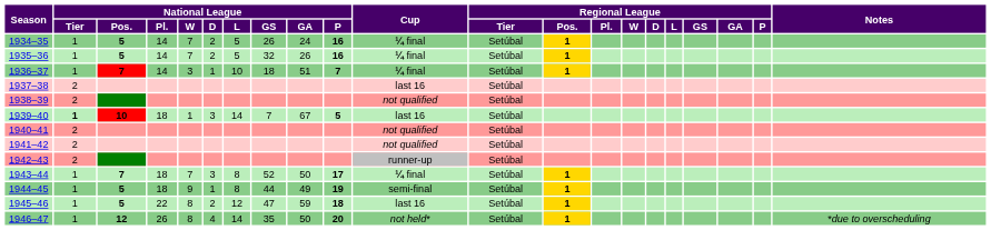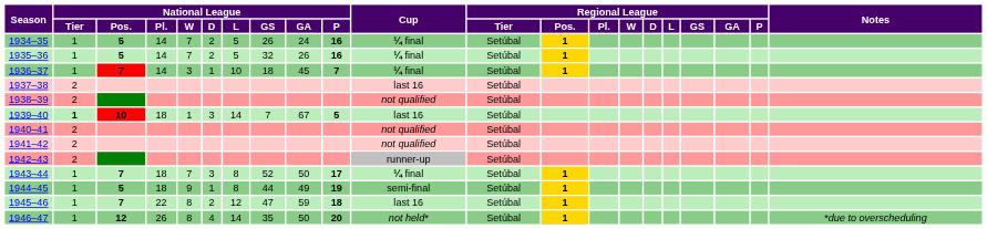 <table style="text-align: center; font-size:13px; width:100%">
 <tr style="background:#460069; color:white">
 <th rowspan="2" width=5%>Season</th>
 <th colspan="9" width=30%>National League</th>
 <th rowspan="2">Cup</th>
 <th colspan="9">Regional League</th>
 <th rowspan="2">Notes</th>
 </tr>
 <tr style="background:#460069; color:white">
 <th>Tier</th>
 <th>Pos.</th>
 <th>Pl.</th>
 <th>W</th>
 <th>D</th>
 <th>L</th>
 <th>GS</th>
 <th>GA</th>
 <th>P</th>
 <th>Tier</th>
 <th>Pos.</th>
 <th>Pl.</th>
 <th>W</th>
 <th>D</th>
 <th>L</th>
 <th>GS</th>
 <th>GA</th>
 <th>P</th>
 </tr>
 <tr bgcolor=#88CC88>
 <td><a href='#'>1934–35</a></td>
 <td align=center>1</td>
 <td><strong>5</strong></td>
 <td>14</td>
 <td>7</td>
 <td>2</td>
 <td>5</td>
 <td>26</td>
 <td>24</td>
 <td><strong>16</strong></td>
 <td><strong>¼</strong> final</td>
 <td>Setúbal</td>
 <td bgcolor=gold><strong>1</strong></td>
 <td></td>
 <td></td>
 <td></td>
 <td></td>
 <td></td>
 <td></td>
 <td></td>
 <td></td>
 </tr>
 <tr bgcolor=#BBEEBB>
 <td><a href='#'>1935–36</a></td>
 <td align=center>1</td>
 <td><strong>5</strong></td>
 <td>14</td>
 <td>7</td>
 <td>2</td>
 <td>5</td>
 <td>32</td>
 <td>26</td>
 <td><strong>16</strong></td>
 <td><strong>¼</strong> final</td>
 <td>Setúbal</td>
 <td bgcolor=gold><strong>1</strong></td>
 <td></td>
 <td></td>
 <td></td>
 <td></td>
 <td></td>
 <td></td>
 <td></td>
 <td></td>
 </tr>
 <tr bgcolor=#88CC88>
 <td><a href='#'>1936–37</a></td>
 <td align=center>1</td>
 <td bgcolor=red><strong>7</strong></td>
 <td>14</td>
 <td>3</td>
 <td>1</td>
 <td>10</td>
 <td>18</td>
-<td>51</td>
+<td>45</td>
 <td><strong>7</strong></td>
 <td><strong>¼</strong> final</td>
 <td>Setúbal</td>
 <td bgcolor=gold><strong>1</strong></td>
 <td></td>
 <td></td>
 <td></td>
 <td></td>
 <td></td>
 <td></td>
 <td></td>
 <td></td>
 </tr>
 <tr bgcolor=#FFCCCC>
 <td><a href='#'>1937–38</a></td>
 <td align=center>2</td>
 <td><strong> </strong></td>
 <td></td>
 <td></td>
 <td></td>
 <td></td>
 <td></td>
 <td></td>
 <td><strong> </strong></td>
 <td>last 16</td>
 <td>Setúbal</td>
 <td></td>
 <td></td>
 <td></td>
 <td></td>
 <td></td>
 <td></td>
 <td></td>
 <td></td>
 <td></td>
 </tr>
 <tr bgcolor=#FF9999>
 <td><a href='#'>1938–39</a></td>
 <td align=center>2</td>
 <td bgcolor=green><strong> </strong></td>
 <td></td>
 <td></td>
 <td></td>
 <td></td>
 <td></td>
 <td></td>
 <td><strong> </strong></td>
 <td><em>not qualified</em></td>
 <td>Setúbal</td>
 <td></td>
 <td></td>
 <td></td>
 <td></td>
 <td></td>
 <td></td>
 <td></td>
 <td></td>
 <td></td>
 </tr>
 <tr bgcolor=#BBEEBB>
 <td><a href='#'>1939–40</a></td>
 <td align=center><strong>1</strong></td>
 <td bgcolor=red><strong>10</strong></td>
 <td>18</td>
 <td>1</td>
 <td>3</td>
 <td>14</td>
 <td>7</td>
 <td>67</td>
 <td><strong>5</strong></td>
 <td>last 16</td>
 <td>Setúbal</td>
 <td></td>
 <td></td>
 <td></td>
 <td></td>
 <td></td>
 <td></td>
 <td></td>
 <td></td>
 <td></td>
 </tr>
 <tr bgcolor=#FF9999>
 <td><a href='#'>1940–41</a></td>
 <td align=center>2</td>
 <td><strong> </strong></td>
 <td></td>
 <td></td>
 <td></td>
 <td></td>
 <td></td>
 <td></td>
 <td><strong> </strong></td>
 <td><em>not qualified</em></td>
 <td>Setúbal</td>
 <td></td>
 <td></td>
 <td></td>
 <td></td>
 <td></td>
 <td></td>
 <td></td>
 <td></td>
 <td></td>
 </tr>
 <tr bgcolor=#FFCCCC>
 <td><a href='#'>1941–42</a></td>
 <td align=center>2</td>
 <td><strong> </strong></td>
 <td></td>
 <td></td>
 <td></td>
 <td></td>
 <td></td>
 <td></td>
 <td><strong> </strong></td>
 <td><em>not qualified</em></td>
 <td>Setúbal</td>
 <td></td>
 <td></td>
 <td></td>
 <td></td>
 <td></td>
 <td></td>
 <td></td>
 <td></td>
 <td></td>
 </tr>
 <tr bgcolor=#FF9999>
 <td><a href='#'>1942–43</a></td>
 <td align=center>2</td>
 <td bgcolor=green><strong> </strong></td>
 <td></td>
 <td></td>
 <td></td>
 <td></td>
 <td></td>
 <td></td>
 <td><strong> </strong></td>
 <td bgcolor=silver>runner-up</td>
 <td>Setúbal</td>
 <td></td>
 <td></td>
 <td></td>
 <td></td>
 <td></td>
 <td></td>
 <td></td>
 <td></td>
 <td></td>
 </tr>
 <tr bgcolor=#BBEEBB>
 <td><a href='#'>1943–44</a></td>
 <td align=center>1</td>
 <td><strong>7</strong></td>
 <td>18</td>
 <td>7</td>
 <td>3</td>
 <td>8</td>
 <td>52</td>
 <td>50</td>
 <td><strong>17</strong></td>
 <td><strong>¼</strong> final</td>
 <td>Setúbal</td>
 <td bgcolor=gold><strong>1</strong></td>
 <td></td>
 <td></td>
 <td></td>
 <td></td>
 <td></td>
 <td></td>
 <td></td>
 <td></td>
 </tr>
 <tr bgcolor=#88CC88>
 <td><a href='#'>1944–45</a></td>
 <td align=center>1</td>
 <td><strong>5</strong></td>
 <td>18</td>
 <td>9</td>
 <td>1</td>
 <td>8</td>
 <td>44</td>
 <td>49</td>
 <td><strong>19</strong></td>
 <td>semi-final</td>
 <td>Setúbal</td>
 <td bgcolor=gold><strong>1</strong></td>
 <td></td>
 <td></td>
 <td></td>
 <td></td>
 <td></td>
 <td></td>
 <td></td>
 <td></td>
 </tr>
 <tr bgcolor=#BBEEBB>
 <td><a href='#'>1945–46</a></td>
 <td align=center>1</td>
-<td><strong>5</strong></td>
+<td><strong>7</strong></td>
 <td>22</td>
 <td>8</td>
 <td>2</td>
 <td>12</td>
 <td>47</td>
 <td>59</td>
 <td><strong>18</strong></td>
 <td>last 16</td>
 <td>Setúbal</td>
 <td bgcolor=gold><strong>1</strong></td>
 <td></td>
 <td></td>
 <td></td>
 <td></td>
 <td></td>
 <td></td>
 <td></td>
 <td></td>
 </tr>
 <tr bgcolor=#88CC88>
 <td><a href='#'>1946–47</a></td>
 <td align=center>1</td>
 <td><strong>12</strong></td>
 <td>26</td>
 <td>8</td>
 <td>4</td>
 <td>14</td>
 <td>35</td>
 <td>50</td>
 <td><strong>20</strong></td>
 <td><em>not held</em>*</td>
 <td>Setúbal</td>
 <td bgcolor=gold><strong>1</strong></td>
 <td></td>
 <td></td>
 <td></td>
 <td></td>
 <td></td>
 <td></td>
 <td></td>
 <td>*<em>due to overscheduling</em></td>
 </tr>
 <tr>
 </tr>
 </table>
